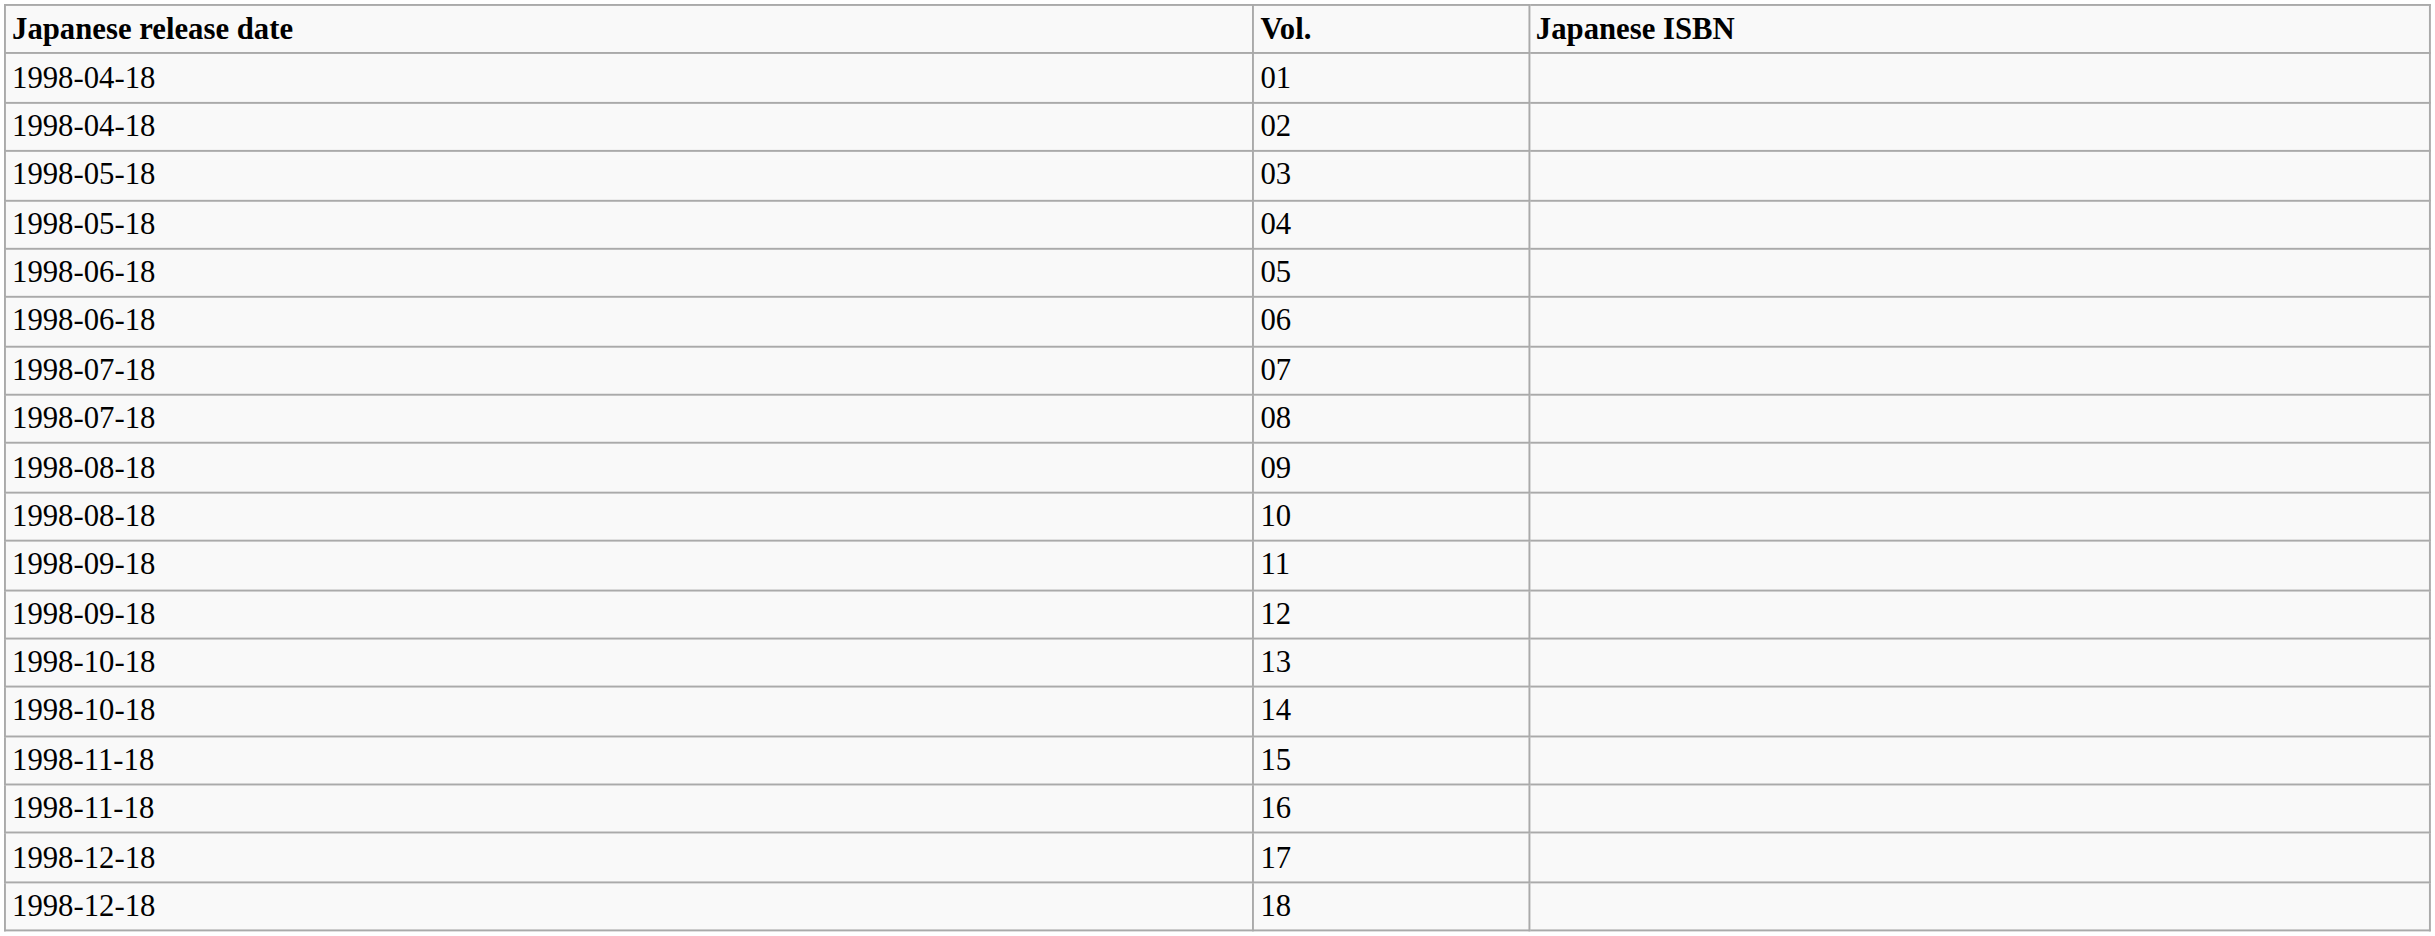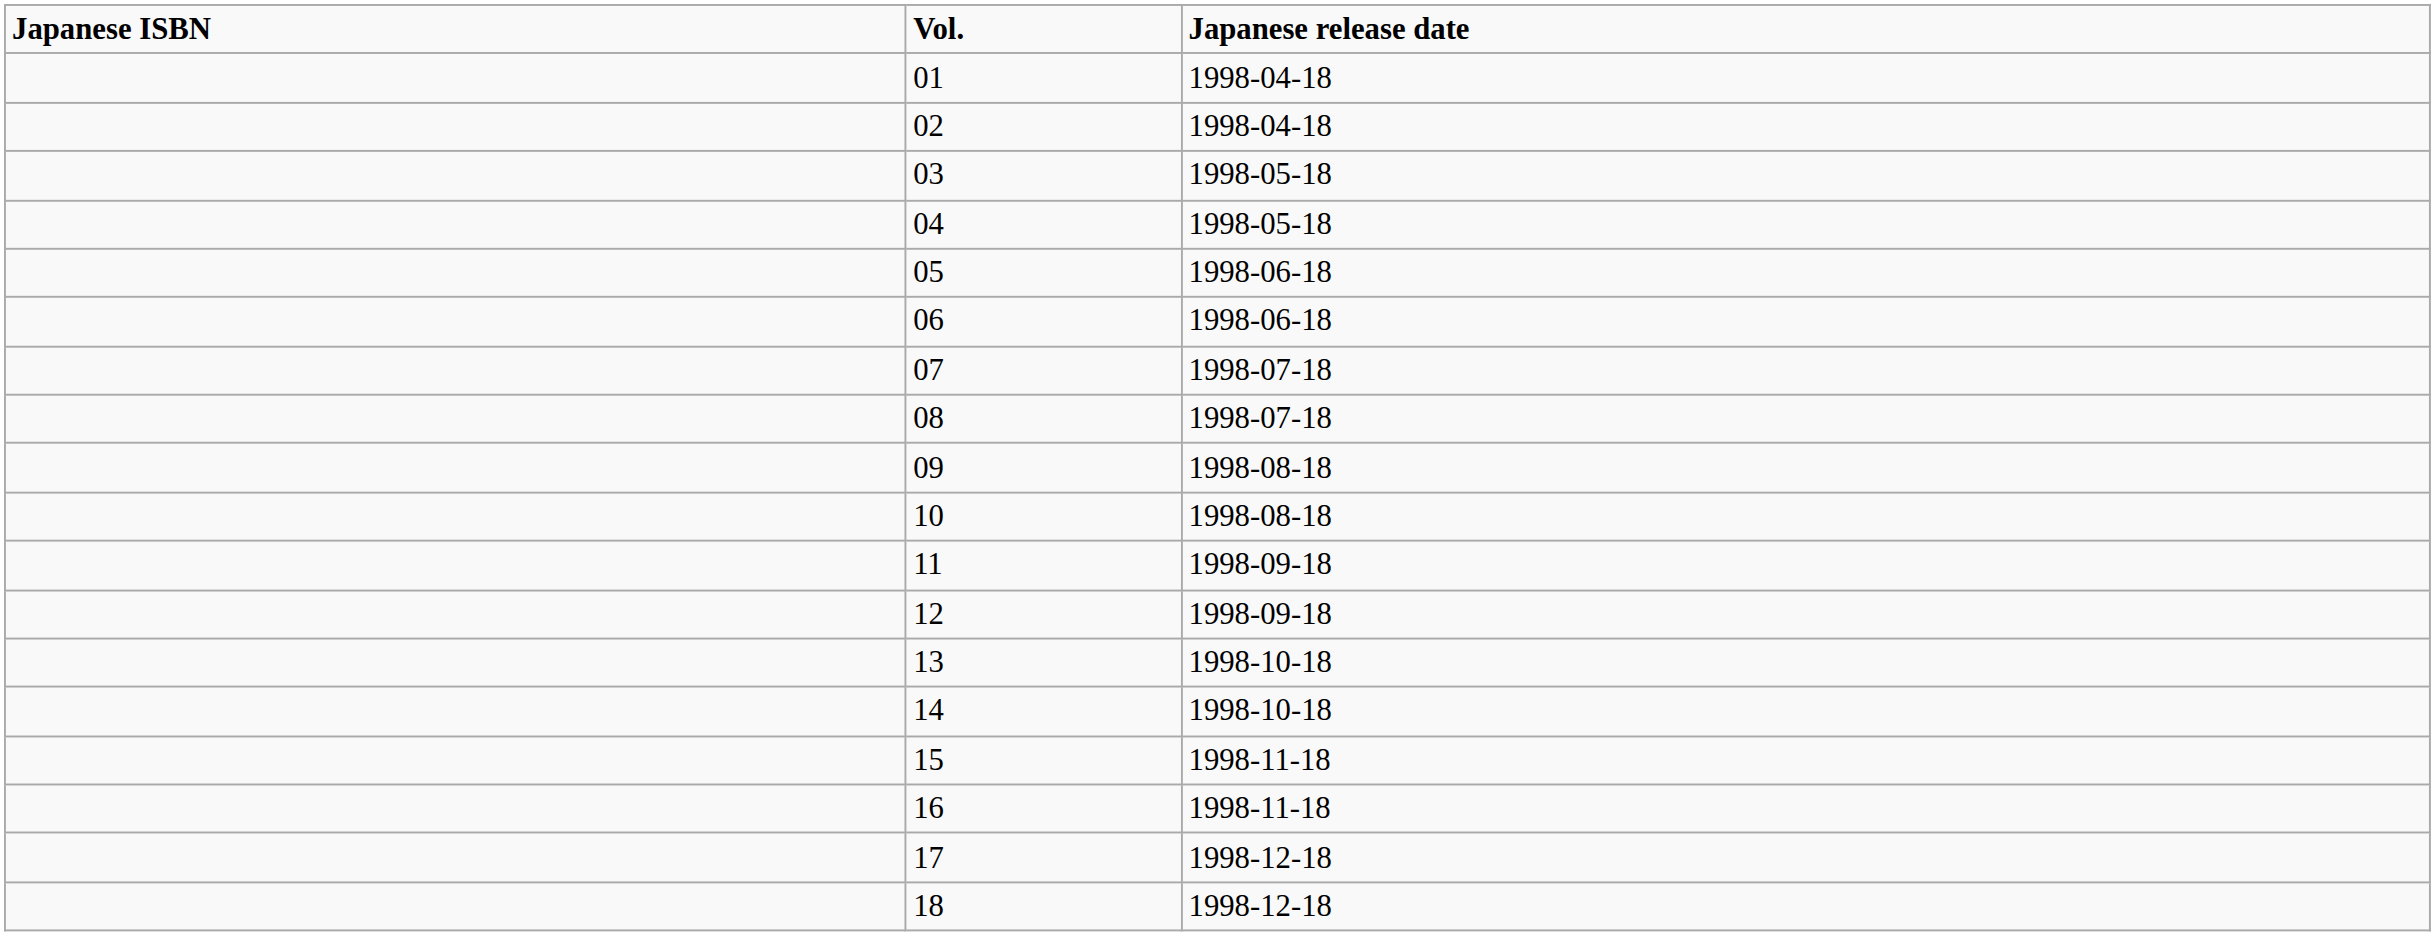 <table class="wikitable" width="100%">
 <tr>
+<td><strong>Japanese ISBN</strong></td>
+<td><strong>Vol.</strong></td>
 <td><strong>Japanese release date</strong></td>
-<td><strong>Vol.</strong></td>
-<td><strong>Japanese ISBN</strong></td>
 </tr>
 <tr>
+<td></td>
+<td>01</td>
 <td>1998-04-18</td>
-<td>01</td>
-<td></td>
 </tr>
 <tr>
+<td></td>
+<td>02</td>
 <td>1998-04-18</td>
-<td>02</td>
-<td></td>
 </tr>
 <tr>
+<td></td>
+<td>03</td>
 <td>1998-05-18</td>
-<td>03</td>
-<td></td>
 </tr>
 <tr>
+<td></td>
+<td>04</td>
 <td>1998-05-18</td>
-<td>04</td>
-<td></td>
 </tr>
 <tr>
+<td></td>
+<td>05</td>
 <td>1998-06-18</td>
-<td>05</td>
-<td></td>
 </tr>
 <tr>
+<td></td>
+<td>06</td>
 <td>1998-06-18</td>
-<td>06</td>
-<td></td>
 </tr>
 <tr>
+<td></td>
+<td>07</td>
 <td>1998-07-18</td>
-<td>07</td>
-<td></td>
 </tr>
 <tr>
+<td></td>
+<td>08</td>
 <td>1998-07-18</td>
-<td>08</td>
-<td></td>
 </tr>
 <tr>
+<td></td>
+<td>09</td>
 <td>1998-08-18</td>
-<td>09</td>
-<td></td>
 </tr>
 <tr>
+<td></td>
+<td>10</td>
 <td>1998-08-18</td>
-<td>10</td>
-<td></td>
 </tr>
 <tr>
+<td></td>
+<td>11</td>
 <td>1998-09-18</td>
-<td>11</td>
-<td></td>
 </tr>
 <tr>
+<td></td>
+<td>12</td>
 <td>1998-09-18</td>
-<td>12</td>
-<td></td>
 </tr>
 <tr>
+<td></td>
+<td>13</td>
 <td>1998-10-18</td>
-<td>13</td>
-<td></td>
 </tr>
 <tr>
+<td></td>
+<td>14</td>
 <td>1998-10-18</td>
-<td>14</td>
-<td></td>
 </tr>
 <tr>
+<td></td>
+<td>15</td>
 <td>1998-11-18</td>
-<td>15</td>
-<td></td>
 </tr>
 <tr>
+<td></td>
+<td>16</td>
 <td>1998-11-18</td>
-<td>16</td>
-<td></td>
 </tr>
 <tr>
+<td></td>
+<td>17</td>
 <td>1998-12-18</td>
-<td>17</td>
-<td></td>
 </tr>
 <tr>
+<td></td>
+<td>18</td>
 <td>1998-12-18</td>
-<td>18</td>
-<td></td>
 </tr>
 </table>
